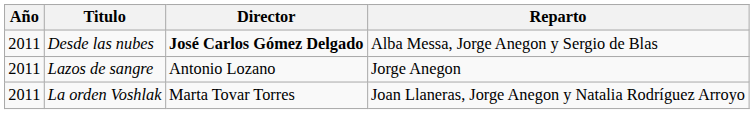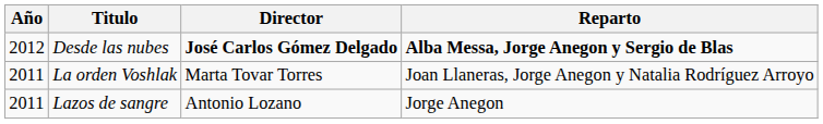 <table class="wikitable sortable">
 <tr>
 <th>Año</th>
 <th>Titulo</th>
 <th>Director</th>
 <th>Reparto</th>
 </tr>
 <tr>
-<td>2011</td>
+<td>2012</td>
 <td><em>Desde las nubes</em></td>
 <td><strong>José Carlos Gómez Delgado</strong></td>
-<td>Alba Messa, Jorge Anegon y Sergio de Blas</td>
+<td><strong>Alba Messa, Jorge Anegon y Sergio de Blas</strong></td>
+</tr>
+<tr>
+<td>2011</td>
+<td><em>La orden Voshlak</em></td>
+<td>Marta Tovar Torres</td>
+<td>Joan Llaneras, Jorge Anegon y Natalia Rodríguez Arroyo</td>
 </tr>
 <tr>
 <td>2011</td>
 <td><em>Lazos de sangre</em></td>
 <td>Antonio Lozano</td>
 <td>Jorge Anegon</td>
 </tr>
-<tr>
-<td>2011</td>
-<td><em>La orden Voshlak</em></td>
-<td>Marta Tovar Torres</td>
-<td>Joan Llaneras, Jorge Anegon y Natalia Rodríguez Arroyo</td>
-</tr>
 </table>
